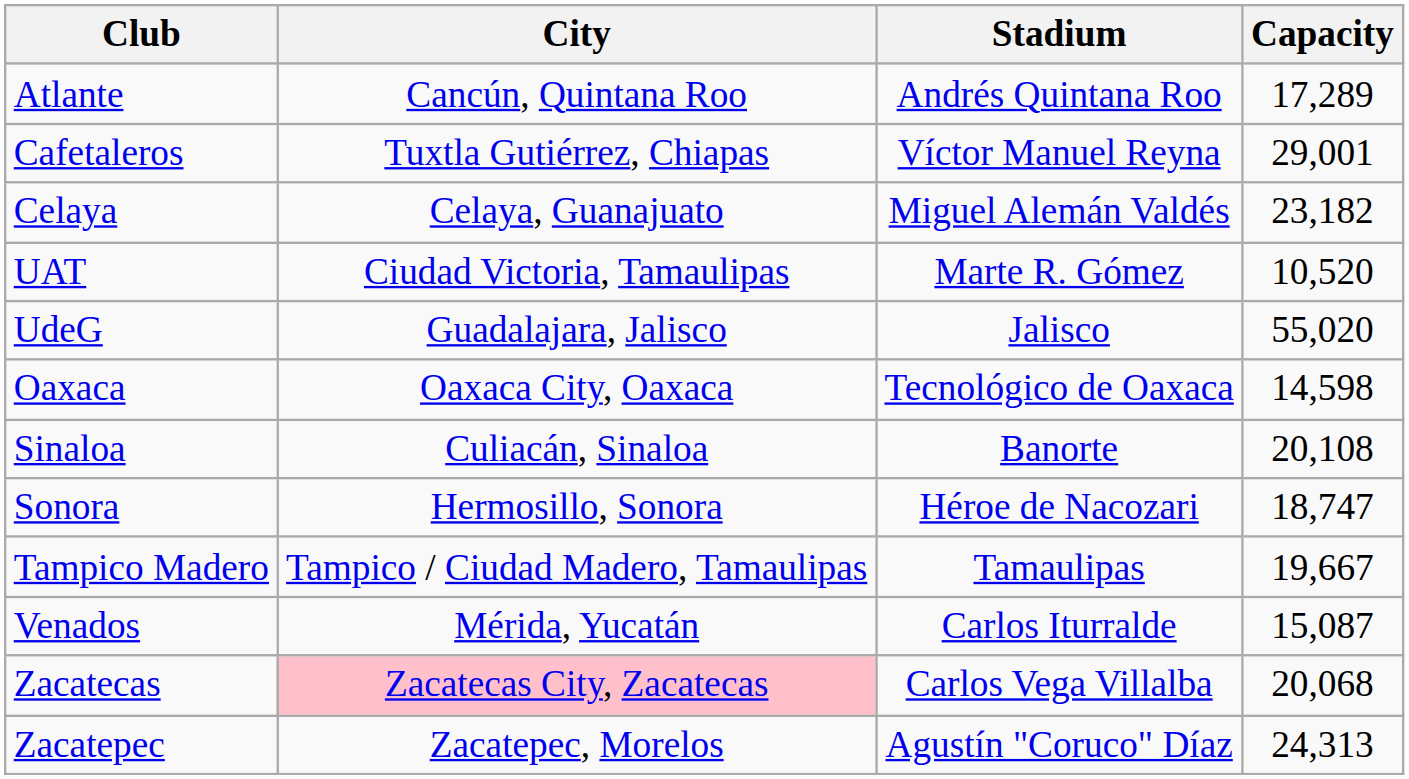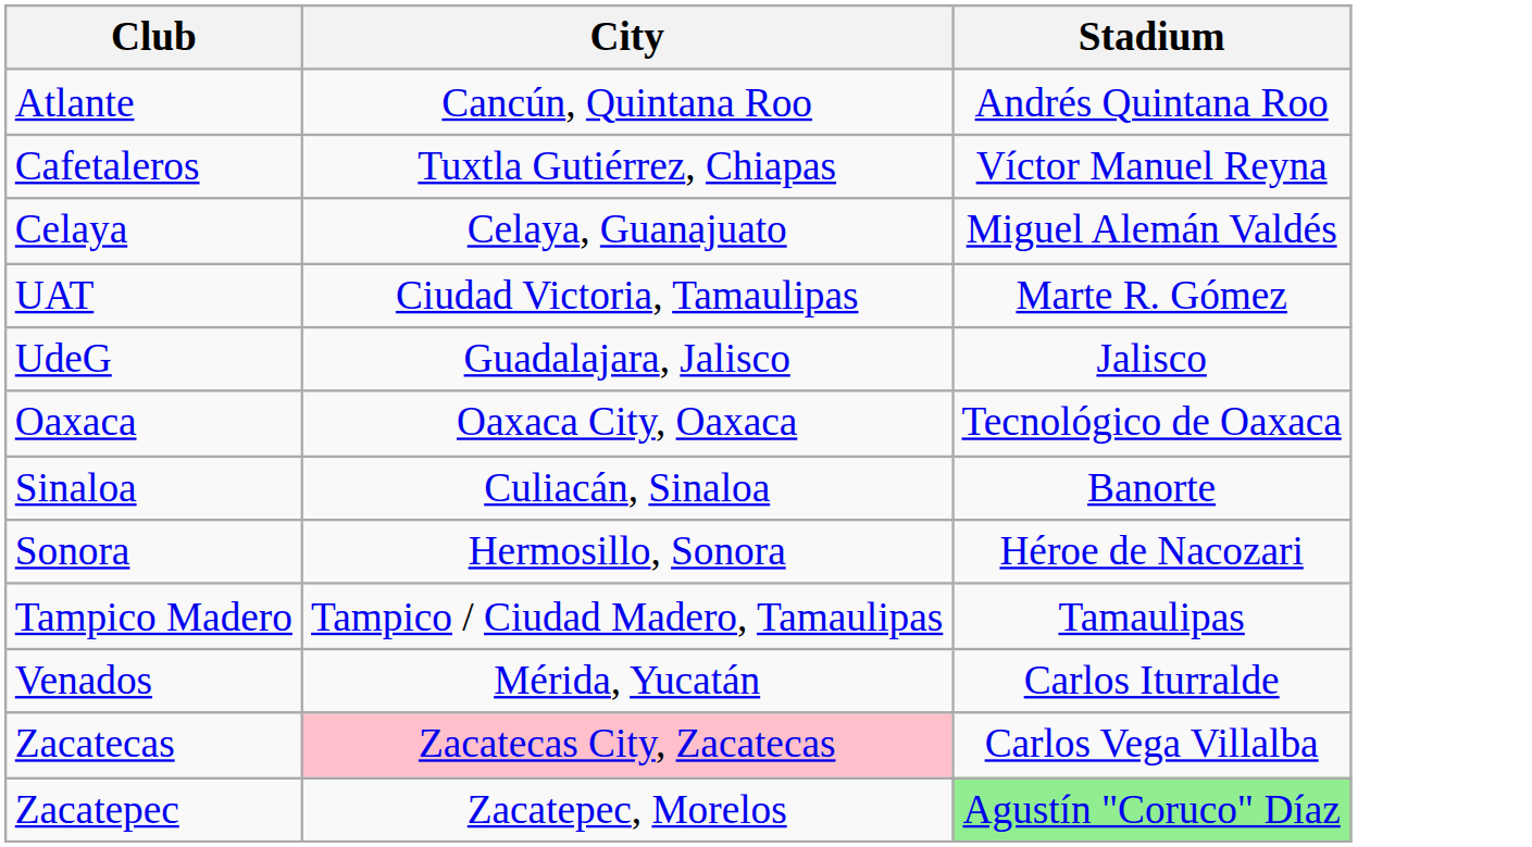 <table class="wikitable" style="text-align: center">
 <tr>
 <th>Club</th>
 <th>City</th>
 <th>Stadium</th>
-<th>Capacity</th>
 </tr>
 <tr>
 <td align="left"><a href='#'>Atlante</a></td>
 <td><a href='#'>Cancún</a>, <a href='#'>Quintana Roo</a></td>
 <td><a href='#'>Andrés Quintana Roo</a></td>
-<td>17,289</td>
 </tr>
 <tr>
 <td align="left"><a href='#'>Cafetaleros</a></td>
 <td><a href='#'>Tuxtla Gutiérrez</a>, <a href='#'>Chiapas</a></td>
 <td><a href='#'>Víctor Manuel Reyna</a></td>
-<td>29,001</td>
 </tr>
 <tr>
 <td align="left"><a href='#'>Celaya</a></td>
 <td><a href='#'>Celaya</a>, <a href='#'>Guanajuato</a></td>
 <td><a href='#'>Miguel Alemán Valdés</a></td>
-<td>23,182</td>
 </tr>
 <tr>
 <td align="left"><a href='#'>UAT</a></td>
 <td><a href='#'>Ciudad Victoria</a>, <a href='#'>Tamaulipas</a></td>
 <td><a href='#'>Marte R. Gómez</a></td>
-<td>10,520</td>
 </tr>
 <tr>
 <td align="left"><a href='#'>UdeG</a></td>
 <td><a href='#'>Guadalajara</a>, <a href='#'>Jalisco</a></td>
 <td><a href='#'>Jalisco</a></td>
-<td>55,020</td>
 </tr>
 <tr>
 <td align="left"><a href='#'>Oaxaca</a></td>
 <td><a href='#'>Oaxaca City</a>, <a href='#'>Oaxaca</a></td>
 <td><a href='#'>Tecnológico de Oaxaca</a></td>
-<td>14,598</td>
 </tr>
 <tr>
 <td align="left"><a href='#'>Sinaloa</a></td>
 <td><a href='#'>Culiacán</a>, <a href='#'>Sinaloa</a></td>
 <td><a href='#'>Banorte</a></td>
-<td>20,108</td>
 </tr>
 <tr>
 <td align="left"><a href='#'>Sonora</a></td>
 <td><a href='#'>Hermosillo</a>, <a href='#'>Sonora</a></td>
 <td><a href='#'>Héroe de Nacozari</a></td>
-<td>18,747</td>
 </tr>
 <tr>
 <td align="left"><a href='#'>Tampico Madero</a></td>
 <td><a href='#'>Tampico</a> / <a href='#'>Ciudad Madero</a>, <a href='#'>Tamaulipas</a></td>
 <td><a href='#'>Tamaulipas</a></td>
-<td>19,667</td>
 </tr>
 <tr>
 <td align="left"><a href='#'>Venados</a></td>
 <td><a href='#'>Mérida</a>, <a href='#'>Yucatán</a></td>
 <td><a href='#'>Carlos Iturralde</a></td>
-<td>15,087</td>
 </tr>
 <tr>
 <td align="left"><a href='#'>Zacatecas</a></td>
 <td style="background: pink;"><a href='#'>Zacatecas City</a>, <a href='#'>Zacatecas</a></td>
 <td><a href='#'>Carlos Vega Villalba</a></td>
-<td>20,068</td>
 </tr>
 <tr>
 <td align="left"><a href='#'>Zacatepec</a></td>
 <td><a href='#'>Zacatepec</a>, <a href='#'>Morelos</a></td>
-<td><a href='#'>Agustín "Coruco" Díaz</a></td>
-<td>24,313</td>
+<td style="background: lightgreen;"><a href='#'>Agustín "Coruco" Díaz</a></td>
 </tr>
 </table>
